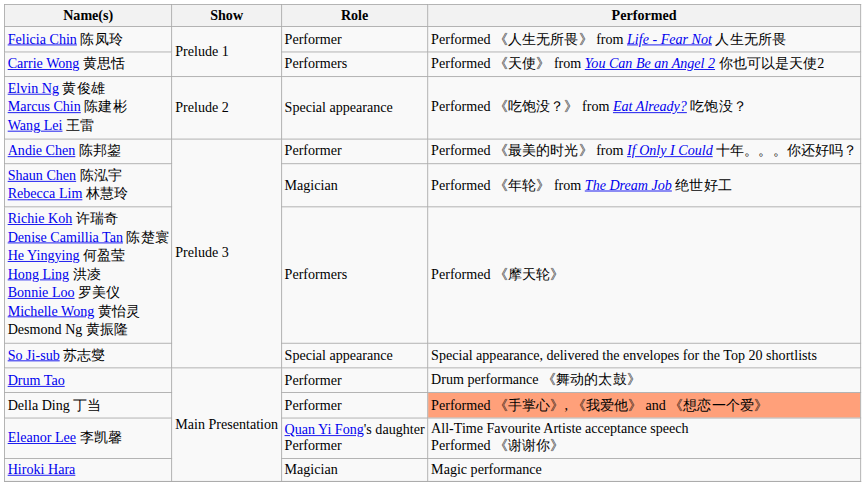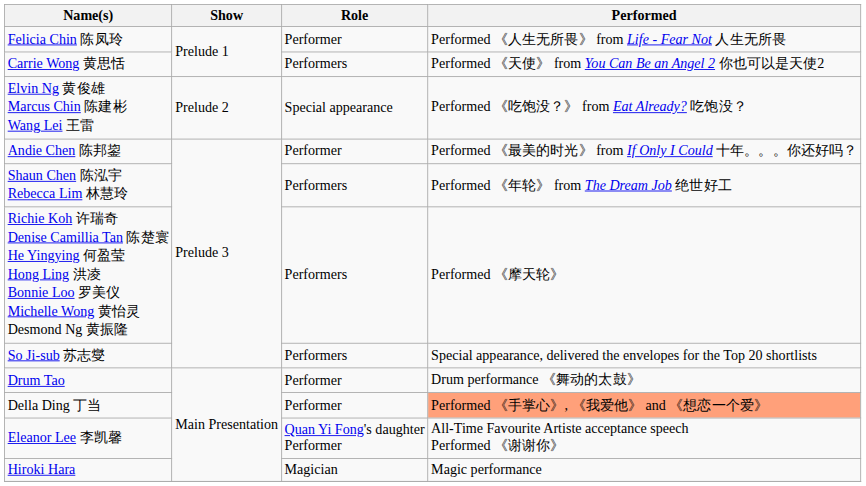 <table class="wikitable sortable">
 <tr>
 <th>Name(s)</th>
 <th>Show</th>
 <th>Role</th>
 <th>Performed</th>
 </tr>
 <tr>
 <td><a href='#'>Felicia Chin</a> 陈凤玲</td>
 <td rowspan="2">Prelude 1</td>
 <td>Performer</td>
 <td>Performed 《人生无所畏》 from <em><a href='#'>Life - Fear Not</a></em> 人生无所畏</td>
 </tr>
 <tr>
 <td><a href='#'>Carrie Wong</a> 黄思恬</td>
 <td>Performers</td>
 <td>Performed 《天使》 from <em><a href='#'>You Can Be an Angel 2</a></em> 你也可以是天使2</td>
 </tr>
 <tr>
 <td><a href='#'>Elvin Ng</a> 黄俊雄 <br> <a href='#'>Marcus Chin</a> 陈建彬 <br> <a href='#'>Wang Lei</a> 王雷</td>
 <td rowspan="1">Prelude 2</td>
 <td>Special appearance</td>
 <td>Performed 《吃饱没？》 from <em><a href='#'>Eat Already?</a></em> 吃饱没？</td>
 </tr>
 <tr>
 <td><a href='#'>Andie Chen</a> 陈邦鋆</td>
 <td rowspan="4">Prelude 3</td>
 <td>Performer</td>
 <td>Performed 《最美的时光》 from <em><a href='#'>If Only I Could</a></em> 十年。。。你还好吗？</td>
 </tr>
 <tr>
 <td><a href='#'>Shaun Chen</a> 陈泓宇 <br> <a href='#'>Rebecca Lim</a> 林慧玲</td>
-<td>Magician</td>
+<td>Performers</td>
 <td>Performed 《年轮》 from <em><a href='#'>The Dream Job</a></em> 绝世好工</td>
 </tr>
 <tr>
 <td><a href='#'>Richie Koh</a> 许瑞奇 <br> <a href='#'>Denise Camillia Tan</a> 陈楚寰 <br> <a href='#'>He Yingying</a> 何盈莹 <br> <a href='#'>Hong Ling</a> 洪凌 <br> <a href='#'>Bonnie Loo</a> 罗美仪 <br> <a href='#'>Michelle Wong</a> 黄怡灵 <br> Desmond Ng 黄振隆</td>
 <td>Performers</td>
 <td>Performed 《摩天轮》</td>
 </tr>
 <tr>
 <td><a href='#'>So Ji-sub</a> 苏志燮</td>
-<td>Special appearance</td>
+<td>Performers</td>
 <td>Special appearance, delivered the envelopes for the Top 20 shortlists</td>
 </tr>
 <tr>
 <td><a href='#'>Drum Tao</a></td>
 <td rowspan="4">Main Presentation</td>
 <td>Performer</td>
 <td>Drum performance 《舞动的太鼓》</td>
 </tr>
 <tr>
 <td>Della Ding 丁当</td>
 <td>Performer</td>
 <td style="background: lightsalmon;">Performed 《手掌心》, 《我爱他》 and 《想恋一个爱》</td>
 </tr>
 <tr>
 <td><a href='#'>Eleanor Lee</a> 李凯馨</td>
 <td><a href='#'>Quan Yi Fong</a>'s daughter <br> Performer</td>
 <td>All-Time Favourite Artiste acceptance speech <br> Performed 《谢谢你》</td>
 </tr>
 <tr>
 <td><a href='#'>Hiroki Hara</a></td>
 <td>Magician</td>
 <td>Magic performance</td>
 </tr>
 <tr>
 </tr>
 </table>
